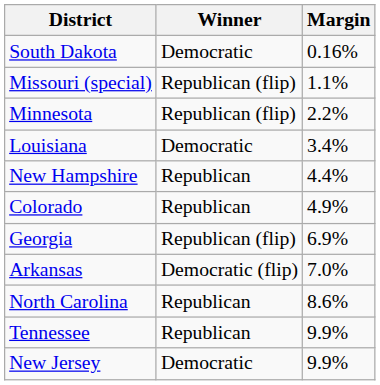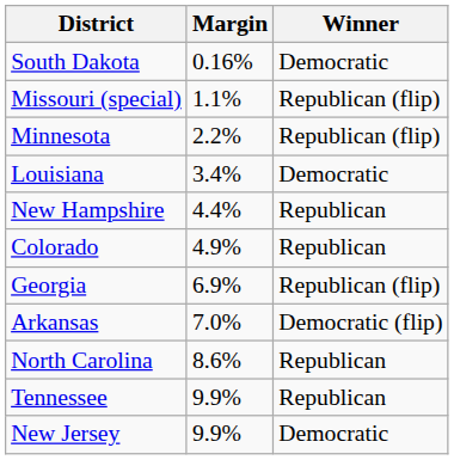 <table class="wikitable sortable">
 <tr>
 <th>District</th>
+<th>Margin</th>
 <th>Winner</th>
-<th>Margin</th>
 </tr>
 <tr>
 <td><a href='#'>South Dakota</a></td>
+<td>0.16%</td>
 <td data-sort-value=-1 >Democratic</td>
-<td>0.16%</td>
 </tr>
 <tr>
 <td><a href='#'>Missouri (special)</a></td>
+<td>1.1%</td>
 <td data-sort-value=-1 >Republican (flip)</td>
-<td>1.1%</td>
 </tr>
 <tr>
 <td><a href='#'>Minnesota</a></td>
+<td>2.2%</td>
 <td data-sort-value=0.5 >Republican (flip)</td>
-<td>2.2%</td>
 </tr>
 <tr>
 <td><a href='#'>Louisiana</a></td>
+<td>3.4%</td>
 <td data-sort-value=0.5 >Democratic</td>
-<td>3.4%</td>
 </tr>
 <tr>
 <td><a href='#'>New Hampshire</a></td>
+<td>4.4%</td>
 <td data-sort-value=0.5 >Republican</td>
-<td>4.4%</td>
 </tr>
 <tr>
 <td><a href='#'>Colorado</a></td>
+<td>4.9%</td>
 <td data-sort-value=0.5 >Republican</td>
-<td>4.9%</td>
 </tr>
 <tr>
 <td><a href='#'>Georgia</a></td>
+<td>6.9%</td>
 <td data-sort-value=0.5 >Republican (flip)</td>
-<td>6.9%</td>
 </tr>
 <tr>
 <td><a href='#'>Arkansas</a></td>
+<td>7.0%</td>
 <td data-sort-value=0.5 >Democratic (flip)</td>
-<td>7.0%</td>
 </tr>
 <tr>
 <td><a href='#'>North Carolina</a></td>
+<td>8.6%</td>
 <td data-sort-value=0.5 >Republican</td>
-<td>8.6%</td>
 </tr>
 <tr>
 <td><a href='#'>Tennessee</a></td>
+<td>9.9%</td>
 <td data-sort-value=0.5 >Republican</td>
-<td>9.9%</td>
 </tr>
 <tr>
 <td><a href='#'>New Jersey</a></td>
+<td>9.9%</td>
 <td data-sort-value=0.5 >Democratic</td>
-<td>9.9%</td>
 </tr>
 </table>
